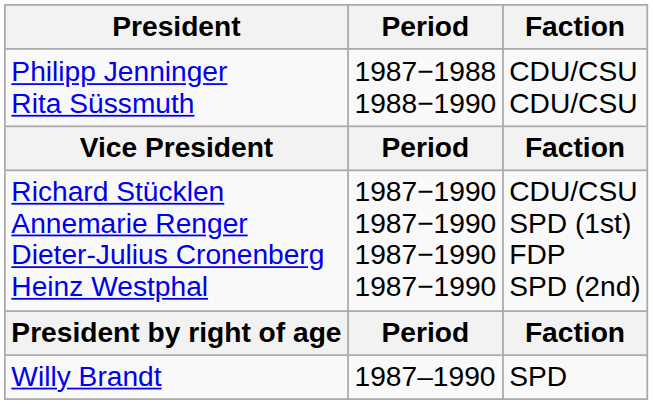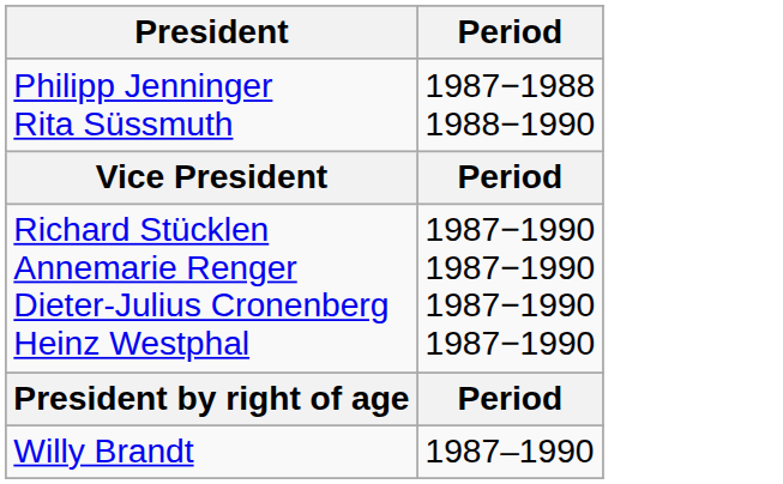 <table class="wikitable">
 <tr>
 <th>President</th>
 <th>Period</th>
-<th>Faction</th>
 </tr>
 <tr>
 <td><a href='#'>Philipp Jenninger</a><br><a href='#'>Rita Süssmuth</a></td>
 <td>1987−1988<br>1988−1990</td>
-<td>CDU/CSU<br>CDU/CSU</td>
 </tr>
 <tr>
 <th>Vice President</th>
 <th>Period</th>
-<th>Faction</th>
 </tr>
 <tr>
 <td><a href='#'>Richard Stücklen</a><br><a href='#'>Annemarie Renger</a><br><a href='#'>Dieter-Julius Cronenberg</a><br><a href='#'>Heinz Westphal</a></td>
 <td>1987−1990<br>1987−1990<br>1987−1990<br>1987−1990</td>
-<td>CDU/CSU<br>SPD (1st)<br>FDP<br>SPD (2nd)</td>
 </tr>
 <tr>
 <th>President by right of age</th>
 <th>Period</th>
-<th>Faction</th>
 </tr>
 <tr>
 <td><a href='#'>Willy Brandt</a></td>
 <td>1987–1990</td>
-<td>SPD</td>
 </tr>
 </table>
